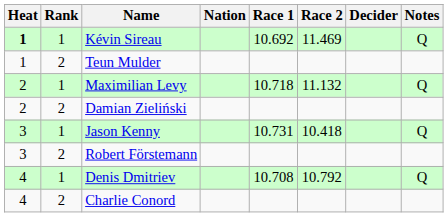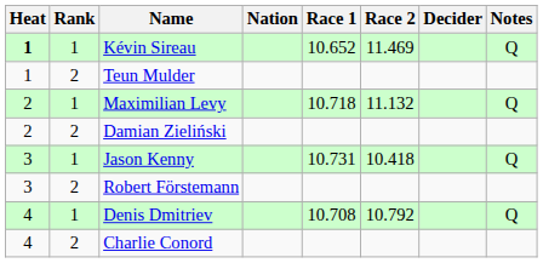 <table class="wikitable sortable" style="text-align:center">
 <tr>
 <th>Heat</th>
 <th>Rank</th>
 <th>Name</th>
 <th>Nation</th>
 <th>Race 1</th>
 <th>Race 2</th>
 <th>Decider</th>
 <th>Notes</th>
 </tr>
 <tr style="background: #ccffcc;">
 <td><strong>1</strong></td>
 <td>1</td>
 <td align=left><a href='#'>Kévin Sireau</a></td>
 <td align=left></td>
-<td>10.692</td>
+<td>10.652</td>
 <td>11.469</td>
 <td></td>
 <td>Q</td>
 </tr>
 <tr>
 <td>1</td>
 <td>2</td>
 <td align=left><a href='#'>Teun Mulder</a></td>
 <td align=left></td>
 <td></td>
 <td></td>
 <td></td>
 <td></td>
 </tr>
 <tr style="background: #ccffcc;">
 <td>2</td>
 <td>1</td>
 <td align=left><a href='#'>Maximilian Levy</a></td>
 <td align=left></td>
 <td>10.718</td>
 <td>11.132</td>
 <td></td>
 <td>Q</td>
 </tr>
 <tr>
 <td>2</td>
 <td>2</td>
 <td align=left><a href='#'>Damian Zieliński</a></td>
 <td align=left></td>
 <td></td>
 <td></td>
 <td></td>
 <td></td>
 </tr>
 <tr style="background: #ccffcc;">
 <td>3</td>
 <td>1</td>
 <td align=left><a href='#'>Jason Kenny</a></td>
 <td align=left></td>
 <td>10.731</td>
 <td>10.418</td>
 <td></td>
 <td>Q</td>
 </tr>
 <tr>
 <td>3</td>
 <td>2</td>
 <td align=left><a href='#'>Robert Förstemann</a></td>
 <td align=left></td>
 <td></td>
 <td></td>
 <td></td>
 <td></td>
 </tr>
 <tr style="background: #ccffcc;">
 <td>4</td>
 <td>1</td>
 <td align=left><a href='#'>Denis Dmitriev</a></td>
 <td align=left></td>
 <td>10.708</td>
 <td>10.792</td>
 <td></td>
 <td>Q</td>
 </tr>
 <tr>
 <td>4</td>
 <td>2</td>
 <td align=left><a href='#'>Charlie Conord</a></td>
 <td align=left></td>
 <td></td>
 <td></td>
 <td></td>
 <td></td>
 </tr>
 </table>
